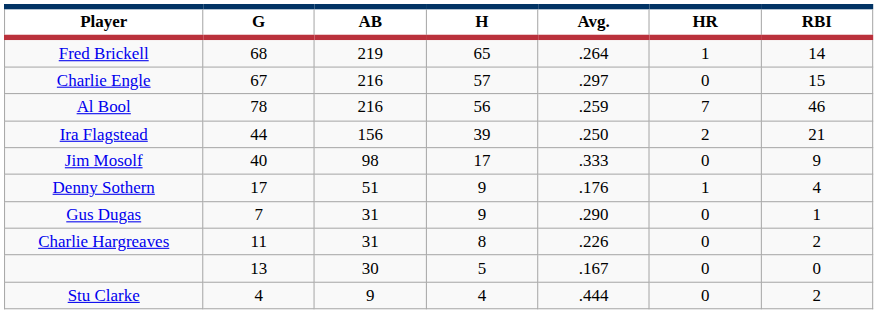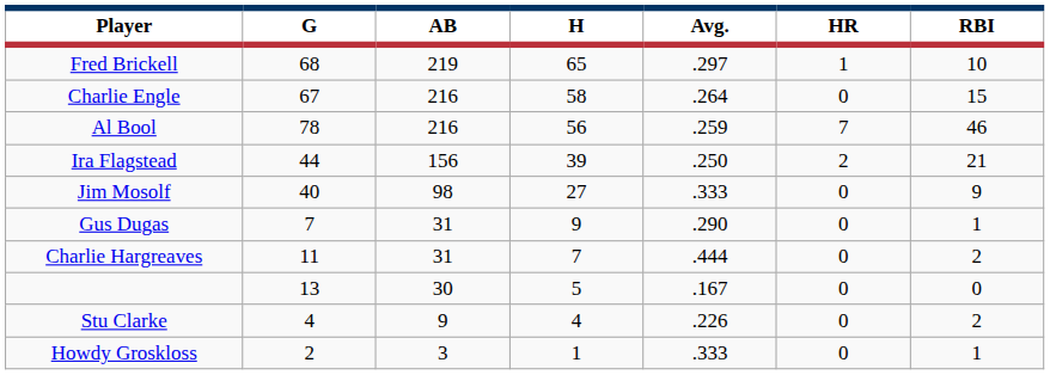 <table class="wikitable sortable">
 <tr>
 <th style="background:#FFFFFF; border-top:#023465 5px solid; border-bottom:#ba313c 5px solid;" width="16%">Player</th>
 <th style="background:#FFFFFF; border-top:#023465 5px solid; border-bottom:#ba313c 5px solid;" width="9%">G</th>
 <th style="background:#FFFFFF; border-top:#023465 5px solid; border-bottom:#ba313c 5px solid;" width="9%">AB</th>
 <th style="background:#FFFFFF; border-top:#023465 5px solid; border-bottom:#ba313c 5px solid;" width="9%">H</th>
 <th style="background:#FFFFFF; border-top:#023465 5px solid; border-bottom:#ba313c 5px solid;" width="9%">Avg.</th>
 <th style="background:#FFFFFF; border-top:#023465 5px solid; border-bottom:#ba313c 5px solid;" width="9%">HR</th>
 <th style="background:#FFFFFF; border-top:#023465 5px solid; border-bottom:#ba313c 5px solid;" width="9%">RBI</th>
 </tr>
 <tr align="center">
 <td><a href='#'>Fred Brickell</a></td>
 <td>68</td>
 <td>219</td>
 <td>65</td>
-<td>.264</td>
+<td>.297</td>
 <td>1</td>
-<td>14</td>
+<td>10</td>
 </tr>
 <tr align=center>
 <td><a href='#'>Charlie Engle</a></td>
 <td>67</td>
 <td>216</td>
-<td>57</td>
-<td>.297</td>
+<td>58</td>
+<td>.264</td>
 <td>0</td>
 <td>15</td>
 </tr>
 <tr align=center>
 <td><a href='#'>Al Bool</a></td>
 <td>78</td>
 <td>216</td>
 <td>56</td>
 <td>.259</td>
 <td>7</td>
 <td>46</td>
 </tr>
 <tr align=center>
 <td><a href='#'>Ira Flagstead</a></td>
 <td>44</td>
 <td>156</td>
 <td>39</td>
 <td>.250</td>
 <td>2</td>
 <td>21</td>
 </tr>
 <tr align=center>
 <td><a href='#'>Jim Mosolf</a></td>
 <td>40</td>
 <td>98</td>
-<td>17</td>
+<td>27</td>
 <td>.333</td>
 <td>0</td>
 <td>9</td>
-</tr>
-<tr align=center>
-<td><a href='#'>Denny Sothern</a></td>
-<td>17</td>
-<td>51</td>
-<td>9</td>
-<td>.176</td>
-<td>1</td>
-<td>4</td>
 </tr>
 <tr align=center>
 <td><a href='#'>Gus Dugas</a></td>
 <td>7</td>
 <td>31</td>
 <td>9</td>
 <td>.290</td>
 <td>0</td>
 <td>1</td>
 </tr>
 <tr align=center>
 <td><a href='#'>Charlie Hargreaves</a></td>
 <td>11</td>
 <td>31</td>
-<td>8</td>
-<td>.226</td>
+<td>7</td>
+<td>.444</td>
 <td>0</td>
 <td>2</td>
 </tr>
 <tr align=center>
 <td></td>
 <td>13</td>
 <td>30</td>
 <td>5</td>
 <td>.167</td>
 <td>0</td>
 <td>0</td>
 </tr>
 <tr align="center">
 <td><a href='#'>Stu Clarke</a></td>
 <td>4</td>
 <td>9</td>
 <td>4</td>
-<td>.444</td>
+<td>.226</td>
 <td>0</td>
 <td>2</td>
 </tr>
+<tr align=center>
+<td><a href='#'>Howdy Groskloss</a></td>
+<td>2</td>
+<td>3</td>
+<td>1</td>
+<td>.333</td>
+<td>0</td>
+<td>1</td>
+</tr>
 </table>
